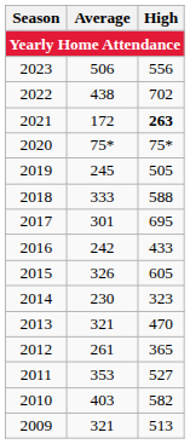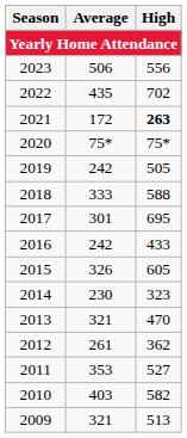 <table class="wikitable" style="text-align:center;">
 <tr>
 <th>Season</th>
 <th>Average</th>
 <th>High</th>
 </tr>
 <tr>
 <th colspan=3 style="background:#E31937; color:white;">Yearly Home Attendance</th>
 </tr>
 <tr>
 <td>2023</td>
 <td>506</td>
 <td>556</td>
 </tr>
 <tr>
 <td>2022</td>
-<td>438</td>
+<td>435</td>
 <td>702</td>
 </tr>
 <tr>
 <td>2021</td>
 <td>172</td>
 <td><strong>263</strong></td>
 </tr>
 <tr>
 <td>2020</td>
 <td>75*</td>
 <td>75*</td>
 </tr>
 <tr>
 <td>2019</td>
-<td>245</td>
+<td>242</td>
 <td>505</td>
 </tr>
 <tr>
 <td>2018</td>
 <td>333</td>
 <td>588</td>
 </tr>
 <tr>
 <td>2017</td>
 <td>301</td>
 <td>695</td>
 </tr>
 <tr>
 <td>2016</td>
 <td>242</td>
 <td>433</td>
 </tr>
 <tr>
 <td>2015</td>
 <td>326</td>
 <td>605</td>
 </tr>
 <tr>
 <td>2014</td>
 <td>230</td>
 <td>323</td>
 </tr>
 <tr>
 <td>2013</td>
 <td>321</td>
 <td>470</td>
 </tr>
 <tr>
 <td>2012</td>
 <td>261</td>
-<td>365</td>
+<td>362</td>
 </tr>
 <tr>
 <td>2011</td>
 <td>353</td>
 <td>527</td>
 </tr>
 <tr>
 <td>2010</td>
 <td>403</td>
 <td>582</td>
 </tr>
 <tr>
 <td>2009</td>
 <td>321</td>
 <td>513</td>
 </tr>
 </table>
